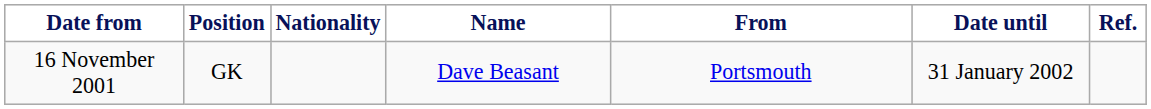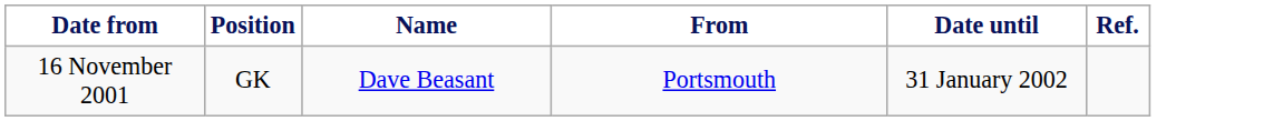 <table class="wikitable" style="text-align:center; font-size:90%; ">
 <tr>
 <th style="background:#FFFFFF; color:#081159; width:110px;">Date from</th>
 <th style="background:#FFFFFF; color:#081159; width:50px;">Position</th>
-<th style="background:#FFFFFF; color:#081159; width:50px;">Nationality</th>
 <th style="background:#FFFFFF; color:#081159; width:140px;">Name</th>
 <th style="background:#FFFFFF; color:#081159; width:190px;">From</th>
 <th style="background:#FFFFFF; color:#081159; width:110px;">Date until</th>
 <th style="background:#FFFFFF; color:#081159; width:30px;">Ref.</th>
 </tr>
 <tr>
 <td>16 November 2001</td>
 <td>GK</td>
-<td></td>
 <td><a href='#'>Dave Beasant</a></td>
 <td> <a href='#'>Portsmouth</a></td>
 <td>31 January 2002</td>
 <td></td>
 </tr>
 </table>
